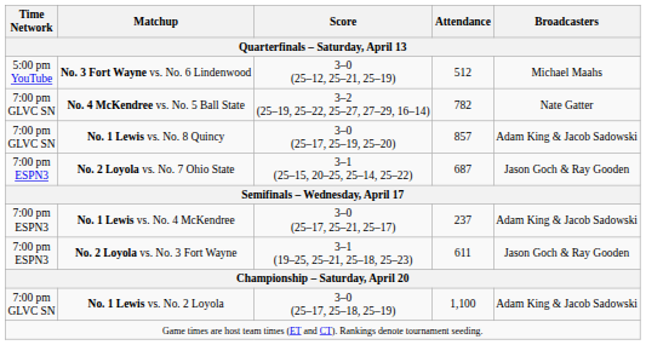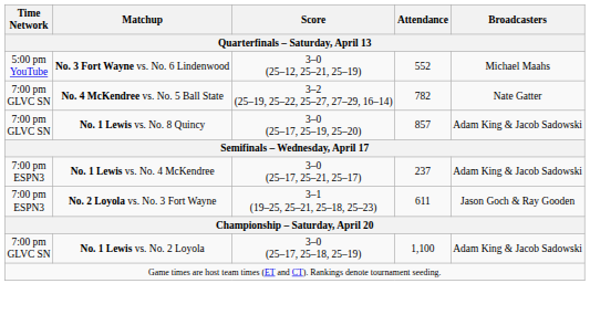 <table class="wikitable" style="font-size: 95%;text-align:center">
 <tr>
 <th>Time<br>Network</th>
 <th>Matchup</th>
 <th>Score</th>
 <th>Attendance</th>
 <th>Broadcasters</th>
 </tr>
 <tr>
 <th colspan=5>Quarterfinals – Saturday, April 13</th>
 </tr>
 <tr>
 <td>5:00 pm<br><a href='#'>YouTube</a></td>
 <td><strong>No. 3 Fort Wayne</strong> vs. No. 6 Lindenwood</td>
 <td>3–0<br>(25–12, 25–21, 25–19)</td>
-<td>512</td>
+<td>552</td>
 <td>Michael Maahs</td>
 </tr>
 <tr>
 <td>7:00 pm<br>GLVC SN</td>
 <td><strong>No. 4 McKendree</strong> vs. No. 5 Ball State</td>
 <td>3–2<br>(25–19, 25–22, 25–27, 27–29, 16–14)</td>
 <td>782</td>
 <td>Nate Gatter</td>
 </tr>
 <tr>
 <td>7:00 pm<br>GLVC SN</td>
 <td><strong>No. 1 Lewis</strong> vs. No. 8 Quincy</td>
 <td>3–0<br>(25–17, 25–19, 25–20)</td>
 <td>857</td>
 <td>Adam King & Jacob Sadowski</td>
-</tr>
-<tr>
-<td>7:00 pm<br><a href='#'>ESPN3</a></td>
-<td><strong>No. 2 Loyola</strong> vs. No. 7 Ohio State</td>
-<td>3–1<br>(25–15, 20–25, 25–14, 25–22)</td>
-<td>687</td>
-<td>Jason Goch & Ray Gooden</td>
 </tr>
 <tr>
 <th colspan=5>Semifinals – Wednesday, April 17</th>
 </tr>
 <tr>
 <td>7:00 pm<br>ESPN3</td>
 <td><strong>No. 1 Lewis</strong> vs. No. 4 McKendree</td>
 <td>3–0<br>(25–17, 25–21, 25–17)</td>
 <td>237</td>
 <td>Adam King & Jacob Sadowski</td>
 </tr>
 <tr>
 <td>7:00 pm<br>ESPN3</td>
 <td><strong>No. 2 Loyola</strong> vs. No. 3 Fort Wayne</td>
 <td>3–1<br>(19–25, 25–21, 25–18, 25–23)</td>
 <td>611</td>
 <td>Jason Goch & Ray Gooden</td>
 </tr>
 <tr>
 <th colspan=5>Championship – Saturday, April 20</th>
 </tr>
 <tr>
 <td>7:00 pm<br>GLVC SN</td>
 <td><strong>No. 1 Lewis</strong> vs. No. 2 Loyola</td>
 <td>3–0<br>(25–17, 25–18, 25–19)</td>
 <td>1,100</td>
 <td>Adam King & Jacob Sadowski</td>
 </tr>
 <tr>
 <td colspan=5><small>Game times are host team times (<a href='#'>ET</a> and <a href='#'>CT</a>). Rankings denote tournament seeding.</small></td>
 </tr>
 </table>
